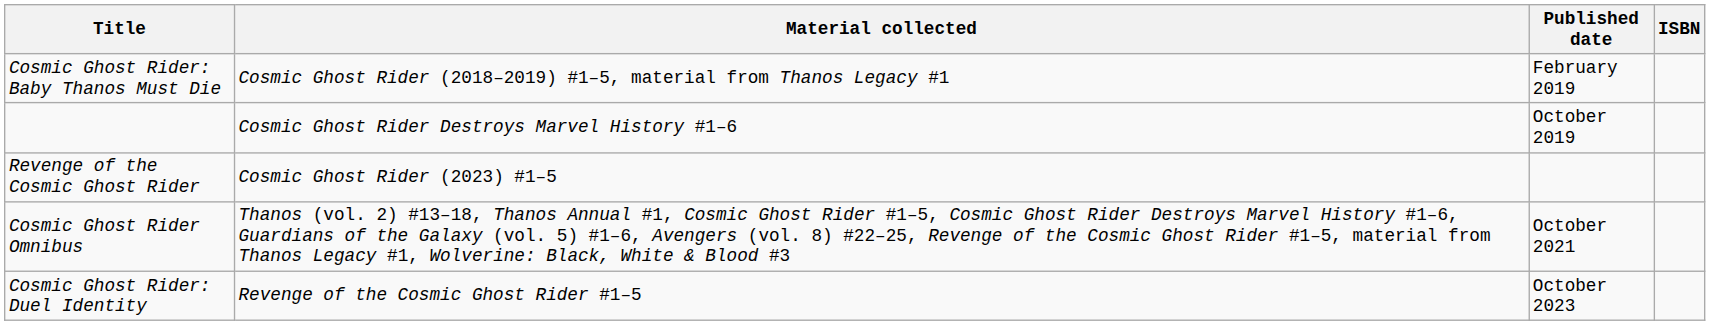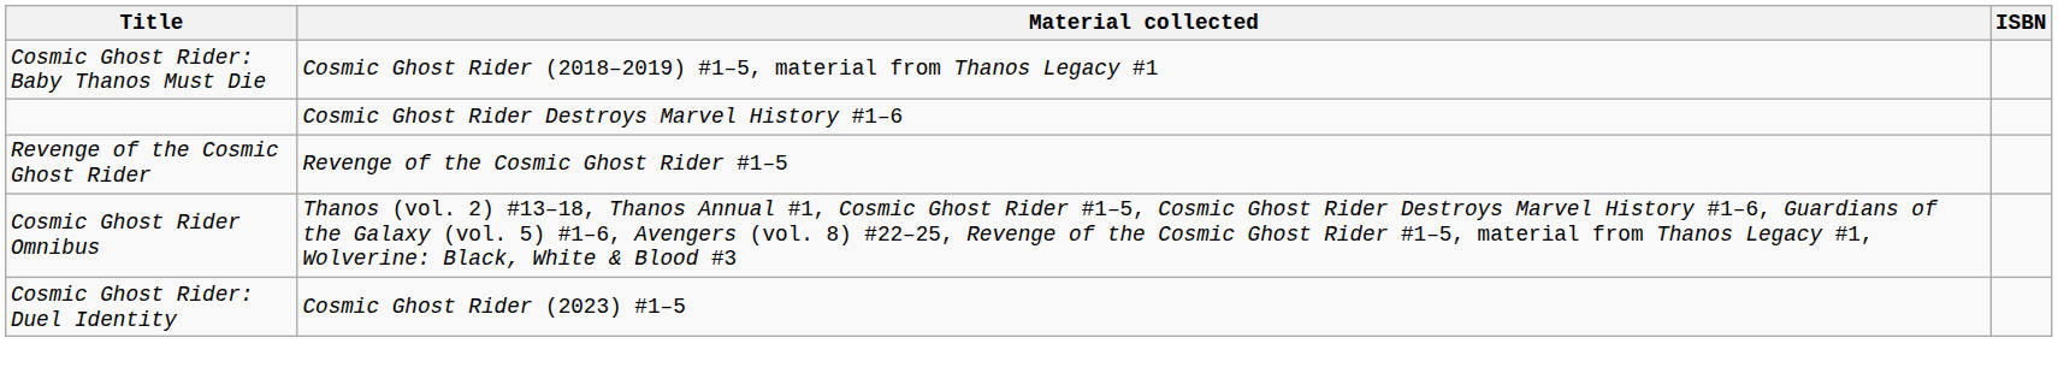 <table class="wikitable">
 <tr>
 <th>Title</th>
 <th>Material collected</th>
-<th>Published date</th>
 <th>ISBN</th>
 </tr>
 <tr>
 <td><em>Cosmic Ghost Rider: Baby Thanos Must Die</em></td>
 <td><em>Cosmic Ghost Rider</em> (2018–2019) #1–5, material from <em>Thanos Legacy</em> #1</td>
-<td>February 2019</td>
 <td></td>
 </tr>
 <tr>
 <td><em></em></td>
 <td><em>Cosmic Ghost Rider Destroys Marvel History</em> #1–6</td>
-<td>October 2019</td>
 <td></td>
 </tr>
 <tr>
 <td><em>Revenge of the Cosmic Ghost Rider</em></td>
-<td><em>Cosmic Ghost Rider</em> (2023) #1–5</td>
-<td></td>
+<td><em>Revenge of the Cosmic Ghost Rider</em> #1–5</td>
 <td></td>
 </tr>
 <tr>
 <td><em>Cosmic Ghost Rider Omnibus</em></td>
 <td><em>Thanos</em> (vol. 2) #13–18, <em>Thanos Annual</em> #1, <em>Cosmic Ghost Rider</em> #1–5, <em>Cosmic Ghost Rider Destroys Marvel History</em> #1–6, <em>Guardians of the Galaxy</em> (vol. 5) #1–6, <em>Avengers</em> (vol. 8) #22–25, <em>Revenge of the Cosmic Ghost Rider</em> #1–5, material from <em>Thanos Legacy</em> #1, <em>Wolverine: Black, White & Blood</em> #3</td>
-<td>October 2021</td>
 <td></td>
 </tr>
 <tr>
 <td><em>Cosmic Ghost Rider: Duel Identity</em></td>
-<td><em>Revenge of the Cosmic Ghost Rider</em> #1–5</td>
-<td>October 2023</td>
+<td><em>Cosmic Ghost Rider</em> (2023) #1–5</td>
 <td></td>
 </tr>
 </table>
